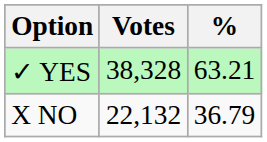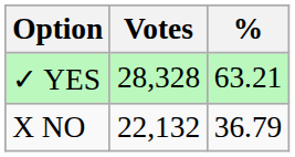 <table class="wikitable">
 <tr>
 <th>Option</th>
 <th>Votes</th>
 <th>%</th>
 </tr>
 <tr>
 <td style=background:#bbf8be>✓ YES</td>
-<td style=background:#bbf8be>38,328</td>
+<td style=background:#bbf8be>28,328</td>
 <td style=background:#bbf8be>63.21</td>
 </tr>
 <tr>
 <td>X NO</td>
 <td>22,132</td>
 <td>36.79</td>
 </tr>
 </table>
